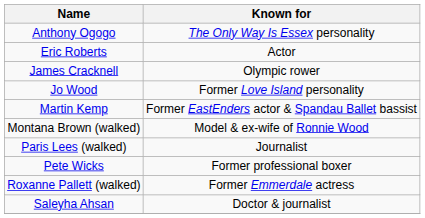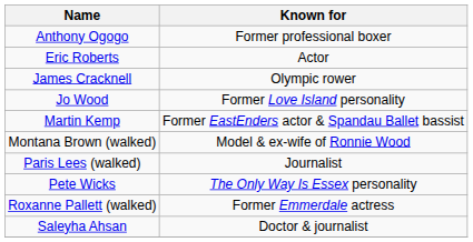 <table class="wikitable" style="text-align:center;">
 <tr>
 <th>Name</th>
 <th>Known for</th>
 </tr>
 <tr>
 <td><a href='#'>Anthony Ogogo</a></td>
-<td><em><a href='#'>The Only Way Is Essex</a></em> personality</td>
+<td>Former professional boxer</td>
 </tr>
 <tr>
 <td><a href='#'>Eric Roberts</a></td>
 <td>Actor</td>
 </tr>
 <tr>
 <td><a href='#'>James Cracknell</a></td>
 <td>Olympic rower</td>
 </tr>
 <tr>
 <td><a href='#'>Jo Wood</a></td>
 <td>Former <em><a href='#'>Love Island</a></em> personality</td>
 </tr>
 <tr>
 <td><a href='#'>Martin Kemp</a></td>
 <td>Former <em><a href='#'>EastEnders</a></em> actor & <a href='#'>Spandau Ballet</a> bassist</td>
 </tr>
 <tr>
 <td>Montana Brown (walked)</td>
 <td>Model & ex-wife of <a href='#'>Ronnie Wood</a></td>
 </tr>
 <tr>
 <td><a href='#'>Paris Lees</a> (walked)</td>
 <td>Journalist</td>
 </tr>
 <tr>
 <td><a href='#'>Pete Wicks</a></td>
-<td>Former professional boxer</td>
+<td><em><a href='#'>The Only Way Is Essex</a></em> personality</td>
 </tr>
 <tr>
 <td><a href='#'>Roxanne Pallett</a> (walked)</td>
 <td>Former <em><a href='#'>Emmerdale</a></em> actress</td>
 </tr>
 <tr>
 <td><a href='#'>Saleyha Ahsan</a></td>
 <td>Doctor & journalist</td>
 </tr>
 <tr>
 </tr>
 </table>
